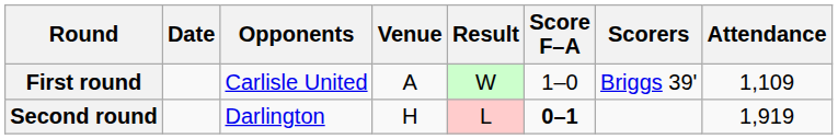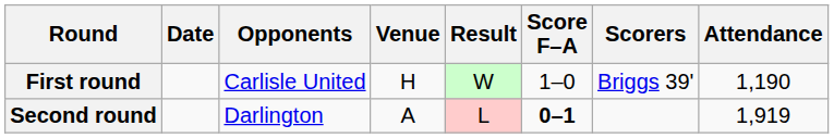 <table class="wikitable plainrowheaders sortable" style="text-align:center">
 <tr>
 <th scope="col">Round</th>
 <th scope="col">Date</th>
 <th scope="col">Opponents</th>
 <th scope="col">Venue</th>
 <th scope="col">Result</th>
 <th scope="col">Score<br>F–A</th>
 <th scope="col" class="unsortable">Scorers</th>
 <th scope="col">Attendance</th>
 </tr>
 <tr>
 <th scope=row>First round</th>
 <td align=left></td>
 <td align=left><a href='#'>Carlisle United</a></td>
-<td>A</td>
+<td>H</td>
 <td bgcolor=#CCFFCC>W</td>
 <td>1–0</td>
 <td align=left><a href='#'>Briggs</a> 39'</td>
-<td>1,109</td>
+<td>1,190</td>
 </tr>
 <tr>
 <th scope=row>Second round</th>
 <td align=left></td>
 <td align=left><a href='#'>Darlington</a></td>
-<td>H</td>
+<td>A</td>
 <td bgcolor=#FFCCCC>L</td>
 <td><strong>0–1 </strong></td>
 <td></td>
 <td>1,919</td>
 </tr>
 </table>
